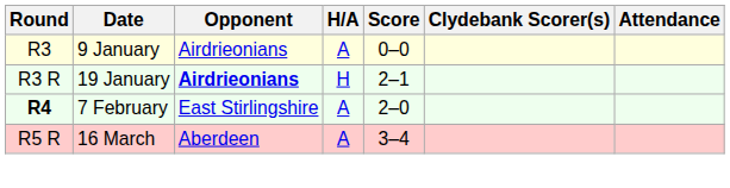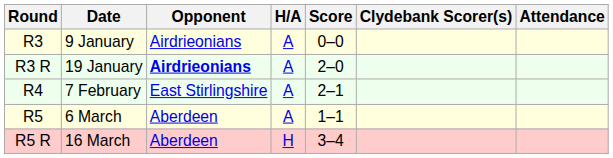 <table class="wikitable" style="text-align:center">
 <tr>
 <th>Round</th>
 <th>Date</th>
 <th>Opponent</th>
 <th>H/A</th>
 <th>Score</th>
 <th>Clydebank Scorer(s)</th>
 <th>Attendance</th>
 </tr>
 <tr bgcolor=#FFFFDD>
 <td>R3</td>
 <td align=left>9 January</td>
 <td align=left><a href='#'>Airdrieonians</a></td>
 <td><a href='#'>A</a></td>
 <td>0–0</td>
 <td align=left></td>
 <td></td>
 </tr>
 <tr bgcolor=#EEFFEE>
 <td>R3 R</td>
 <td align=left>19 January</td>
 <td align=left><strong><a href='#'>Airdrieonians</a></strong></td>
-<td><a href='#'>H</a></td>
+<td><a href='#'>A</a></td>
+<td>2–0</td>
+<td align=left></td>
+<td></td>
+</tr>
+<tr bgcolor=#EEFFEE>
+<td>R4</td>
+<td align=left>7 February</td>
+<td align=left><a href='#'>East Stirlingshire</a></td>
+<td><a href='#'>A</a></td>
 <td>2–1</td>
 <td align=left></td>
 <td></td>
 </tr>
-<tr bgcolor=#EEFFEE>
-<td><strong>R4</strong></td>
-<td align=left>7 February</td>
-<td align=left><a href='#'>East Stirlingshire</a></td>
+<tr bgcolor=#FFFFDD>
+<td>R5</td>
+<td align=left>6 March</td>
+<td align=left><a href='#'>Aberdeen</a></td>
 <td><a href='#'>A</a></td>
-<td>2–0</td>
+<td>1–1</td>
 <td align=left></td>
 <td></td>
 </tr>
 <tr bgcolor=#FFCCCC>
 <td>R5 R</td>
 <td align=left>16 March</td>
 <td align=left><a href='#'>Aberdeen</a></td>
-<td><a href='#'>A</a></td>
+<td><a href='#'>H</a></td>
 <td>3–4</td>
 <td align=left></td>
 <td></td>
 </tr>
 </table>
